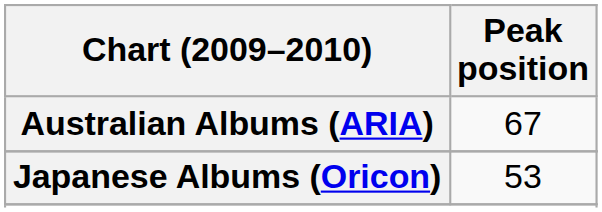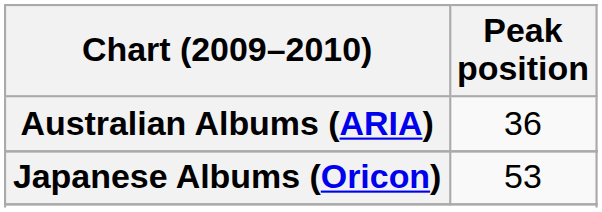 <table class="wikitable sortable plainrowheaders">
 <tr>
 <th>Chart (2009–2010)</th>
 <th>Peak<br>position</th>
 </tr>
 <tr>
 <th scope="row">Australian Albums (<a href='#'>ARIA</a>)</th>
-<td style="text-align:center;">67</td>
+<td style="text-align:center;">36</td>
 </tr>
 <tr>
 </tr>
 <tr>
 </tr>
 <tr>
 <th scope="row">Japanese Albums (<a href='#'>Oricon</a>)</th>
 <td style="text-align:center;">53</td>
 </tr>
 <tr>
 </tr>
 <tr>
 </tr>
 <tr>
 </tr>
 <tr>
 </tr>
 </table>
